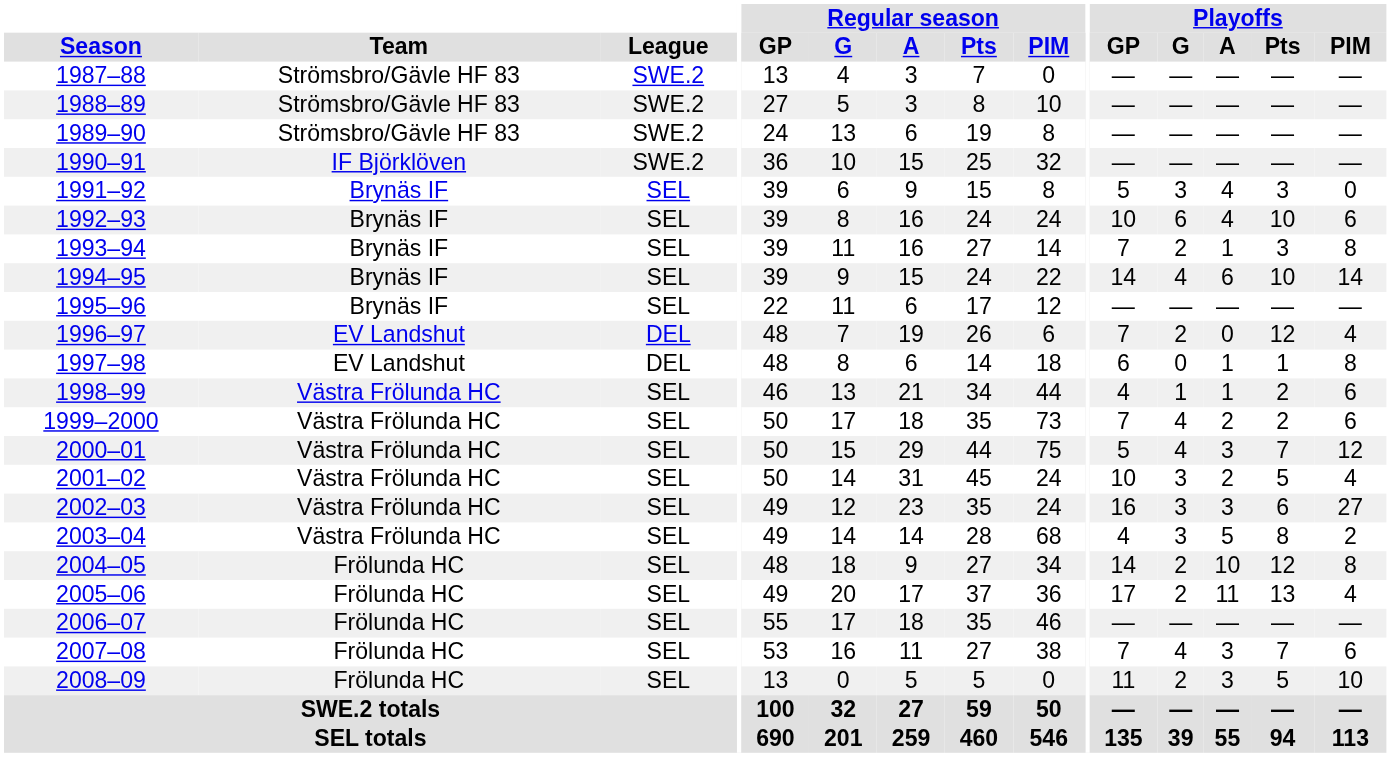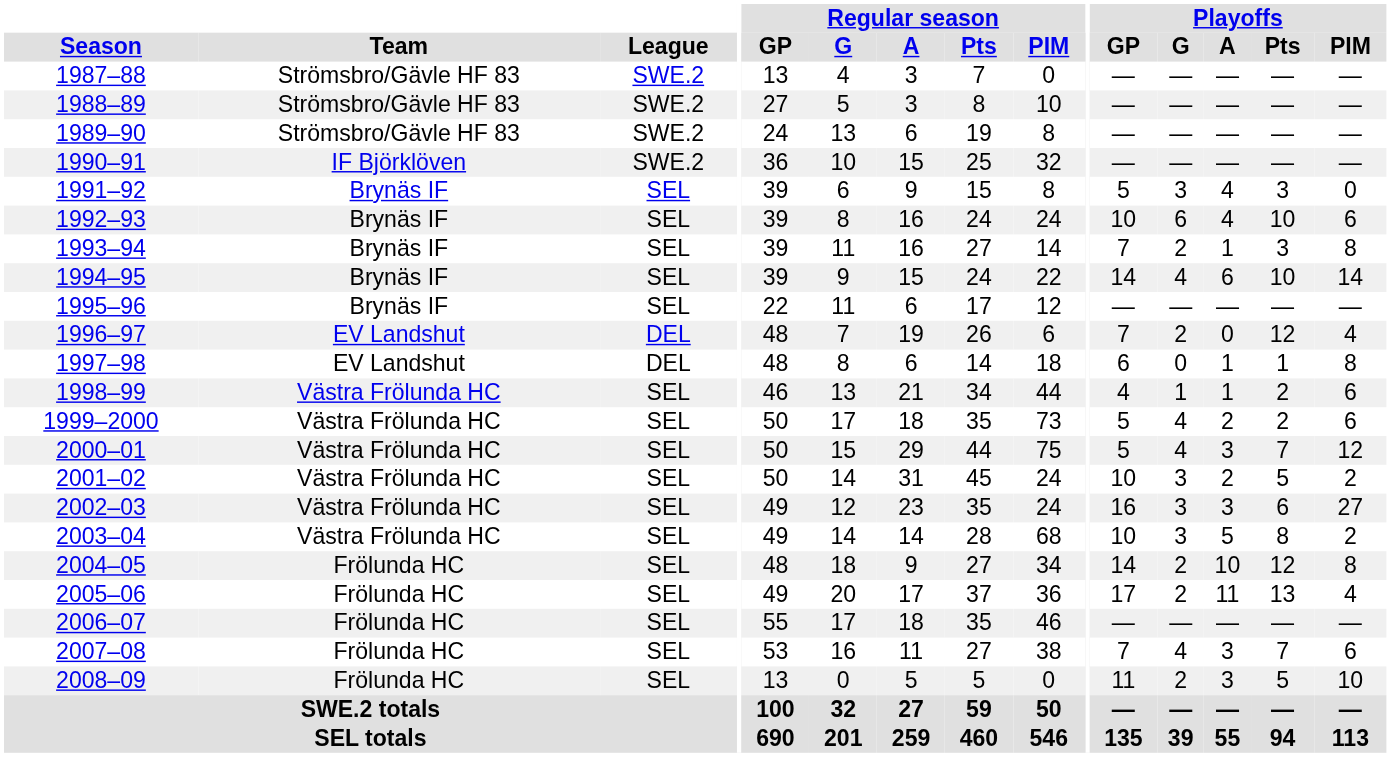 <table border="0" cellpadding="1" cellspacing="0" style="text-align:center; width:60em">
 <tr bgcolor="#e0e0e0">
 <th colspan="3" bgcolor="#ffffff"></th>
 <th rowspan="99" bgcolor="#ffffff"></th>
 <th colspan="5"><a href='#'>Regular season</a></th>
 <th rowspan="99" bgcolor="#ffffff"></th>
 <th colspan="5"><a href='#'>Playoffs</a></th>
 </tr>
 <tr bgcolor="#e0e0e0">
 <th><a href='#'>Season</a></th>
 <th>Team</th>
 <th>League</th>
 <th>GP</th>
 <th><a href='#'>G</a></th>
 <th><a href='#'>A</a></th>
 <th><a href='#'>Pts</a></th>
 <th><a href='#'>PIM</a></th>
 <th>GP</th>
 <th>G</th>
 <th>A</th>
 <th>Pts</th>
 <th>PIM</th>
 </tr>
 <tr>
 <td><a href='#'>1987–88</a></td>
 <td>Strömsbro/Gävle HF 83</td>
 <td><a href='#'>SWE.2</a></td>
 <td>13</td>
 <td>4</td>
 <td>3</td>
 <td>7</td>
 <td>0</td>
 <td>—</td>
 <td>—</td>
 <td>—</td>
 <td>—</td>
 <td>—</td>
 </tr>
 <tr bgcolor="#f0f0f0">
 <td><a href='#'>1988–89</a></td>
 <td>Strömsbro/Gävle HF 83</td>
 <td>SWE.2</td>
 <td>27</td>
 <td>5</td>
 <td>3</td>
 <td>8</td>
 <td>10</td>
 <td>—</td>
 <td>—</td>
 <td>—</td>
 <td>—</td>
 <td>—</td>
 </tr>
 <tr>
 <td><a href='#'>1989–90</a></td>
 <td>Strömsbro/Gävle HF 83</td>
 <td>SWE.2</td>
 <td>24</td>
 <td>13</td>
 <td>6</td>
 <td>19</td>
 <td>8</td>
 <td>—</td>
 <td>—</td>
 <td>—</td>
 <td>—</td>
 <td>—</td>
 </tr>
 <tr bgcolor="#f0f0f0">
 <td><a href='#'>1990–91</a></td>
 <td><a href='#'>IF Björklöven</a></td>
 <td>SWE.2</td>
 <td>36</td>
 <td>10</td>
 <td>15</td>
 <td>25</td>
 <td>32</td>
 <td>—</td>
 <td>—</td>
 <td>—</td>
 <td>—</td>
 <td>—</td>
 </tr>
 <tr>
 <td><a href='#'>1991–92</a></td>
 <td><a href='#'>Brynäs IF</a></td>
 <td><a href='#'>SEL</a></td>
 <td>39</td>
 <td>6</td>
 <td>9</td>
 <td>15</td>
 <td>8</td>
 <td>5</td>
 <td>3</td>
 <td>4</td>
 <td>3</td>
 <td>0</td>
 </tr>
 <tr bgcolor="#f0f0f0">
 <td><a href='#'>1992–93</a></td>
 <td>Brynäs IF</td>
 <td>SEL</td>
 <td>39</td>
 <td>8</td>
 <td>16</td>
 <td>24</td>
 <td>24</td>
 <td>10</td>
 <td>6</td>
 <td>4</td>
 <td>10</td>
 <td>6</td>
 </tr>
 <tr>
 <td><a href='#'>1993–94</a></td>
 <td>Brynäs IF</td>
 <td>SEL</td>
 <td>39</td>
 <td>11</td>
 <td>16</td>
 <td>27</td>
 <td>14</td>
 <td>7</td>
 <td>2</td>
 <td>1</td>
 <td>3</td>
 <td>8</td>
 </tr>
 <tr bgcolor="#f0f0f0">
 <td><a href='#'>1994–95</a></td>
 <td>Brynäs IF</td>
 <td>SEL</td>
 <td>39</td>
 <td>9</td>
 <td>15</td>
 <td>24</td>
 <td>22</td>
 <td>14</td>
 <td>4</td>
 <td>6</td>
 <td>10</td>
 <td>14</td>
 </tr>
 <tr>
 <td><a href='#'>1995–96</a></td>
 <td>Brynäs IF</td>
 <td>SEL</td>
 <td>22</td>
 <td>11</td>
 <td>6</td>
 <td>17</td>
 <td>12</td>
 <td>—</td>
 <td>—</td>
 <td>—</td>
 <td>—</td>
 <td>—</td>
 </tr>
 <tr bgcolor="#f0f0f0">
 <td><a href='#'>1996–97</a></td>
 <td><a href='#'>EV Landshut</a></td>
 <td><a href='#'>DEL</a></td>
 <td>48</td>
 <td>7</td>
 <td>19</td>
 <td>26</td>
 <td>6</td>
 <td>7</td>
 <td>2</td>
 <td>0</td>
 <td>12</td>
 <td>4</td>
 </tr>
 <tr>
 <td><a href='#'>1997–98</a></td>
 <td>EV Landshut</td>
 <td>DEL</td>
 <td>48</td>
 <td>8</td>
 <td>6</td>
 <td>14</td>
 <td>18</td>
 <td>6</td>
 <td>0</td>
 <td>1</td>
 <td>1</td>
 <td>8</td>
 </tr>
 <tr bgcolor="#f0f0f0">
 <td><a href='#'>1998–99</a></td>
 <td><a href='#'>Västra Frölunda HC</a></td>
 <td>SEL</td>
 <td>46</td>
 <td>13</td>
 <td>21</td>
 <td>34</td>
 <td>44</td>
 <td>4</td>
 <td>1</td>
 <td>1</td>
 <td>2</td>
 <td>6</td>
 </tr>
 <tr>
 <td><a href='#'>1999–2000</a></td>
 <td>Västra Frölunda HC</td>
 <td>SEL</td>
 <td>50</td>
 <td>17</td>
 <td>18</td>
 <td>35</td>
 <td>73</td>
-<td>7</td>
+<td>5</td>
 <td>4</td>
 <td>2</td>
 <td>2</td>
 <td>6</td>
 </tr>
 <tr bgcolor="#f0f0f0">
 <td><a href='#'>2000–01</a></td>
 <td>Västra Frölunda HC</td>
 <td>SEL</td>
 <td>50</td>
 <td>15</td>
 <td>29</td>
 <td>44</td>
 <td>75</td>
 <td>5</td>
 <td>4</td>
 <td>3</td>
 <td>7</td>
 <td>12</td>
 </tr>
 <tr>
 <td><a href='#'>2001–02</a></td>
 <td>Västra Frölunda HC</td>
 <td>SEL</td>
 <td>50</td>
 <td>14</td>
 <td>31</td>
 <td>45</td>
 <td>24</td>
 <td>10</td>
 <td>3</td>
 <td>2</td>
 <td>5</td>
-<td>4</td>
+<td>2</td>
 </tr>
 <tr bgcolor="#f0f0f0">
 <td><a href='#'>2002–03</a></td>
 <td>Västra Frölunda HC</td>
 <td>SEL</td>
 <td>49</td>
 <td>12</td>
 <td>23</td>
 <td>35</td>
 <td>24</td>
 <td>16</td>
 <td>3</td>
 <td>3</td>
 <td>6</td>
 <td>27</td>
 </tr>
 <tr>
 <td><a href='#'>2003–04</a></td>
 <td>Västra Frölunda HC</td>
 <td>SEL</td>
 <td>49</td>
 <td>14</td>
 <td>14</td>
 <td>28</td>
 <td>68</td>
-<td>4</td>
+<td>10</td>
 <td>3</td>
 <td>5</td>
 <td>8</td>
 <td>2</td>
 </tr>
 <tr bgcolor="#f0f0f0">
 <td><a href='#'>2004–05</a></td>
 <td>Frölunda HC</td>
 <td>SEL</td>
 <td>48</td>
 <td>18</td>
 <td>9</td>
 <td>27</td>
 <td>34</td>
 <td>14</td>
 <td>2</td>
 <td>10</td>
 <td>12</td>
 <td>8</td>
 </tr>
 <tr>
 <td><a href='#'>2005–06</a></td>
 <td>Frölunda HC</td>
 <td>SEL</td>
 <td>49</td>
 <td>20</td>
 <td>17</td>
 <td>37</td>
 <td>36</td>
 <td>17</td>
 <td>2</td>
 <td>11</td>
 <td>13</td>
 <td>4</td>
 </tr>
 <tr bgcolor="#f0f0f0">
 <td><a href='#'>2006–07</a></td>
 <td>Frölunda HC</td>
 <td>SEL</td>
 <td>55</td>
 <td>17</td>
 <td>18</td>
 <td>35</td>
 <td>46</td>
 <td>—</td>
 <td>—</td>
 <td>—</td>
 <td>—</td>
 <td>—</td>
 </tr>
 <tr>
 <td><a href='#'>2007–08</a></td>
 <td>Frölunda HC</td>
 <td>SEL</td>
 <td>53</td>
 <td>16</td>
 <td>11</td>
 <td>27</td>
 <td>38</td>
 <td>7</td>
 <td>4</td>
 <td>3</td>
 <td>7</td>
 <td>6</td>
 </tr>
 <tr bgcolor="#f0f0f0">
 <td><a href='#'>2008–09</a></td>
 <td>Frölunda HC</td>
 <td>SEL</td>
 <td>13</td>
 <td>0</td>
 <td>5</td>
 <td>5</td>
 <td>0</td>
 <td>11</td>
 <td>2</td>
 <td>3</td>
 <td>5</td>
 <td>10</td>
 </tr>
 <tr bgcolor="#e0e0e0">
 <th colspan="3">SWE.2 totals</th>
 <th>100</th>
 <th>32</th>
 <th>27</th>
 <th>59</th>
 <th>50</th>
 <th>—</th>
 <th>—</th>
 <th>—</th>
 <th>—</th>
 <th>—</th>
 </tr>
 <tr bgcolor="#e0e0e0">
 <th colspan="3">SEL totals</th>
 <th>690</th>
 <th>201</th>
 <th>259</th>
 <th>460</th>
 <th>546</th>
 <th>135</th>
 <th>39</th>
 <th>55</th>
 <th>94</th>
 <th>113</th>
 </tr>
 </table>
